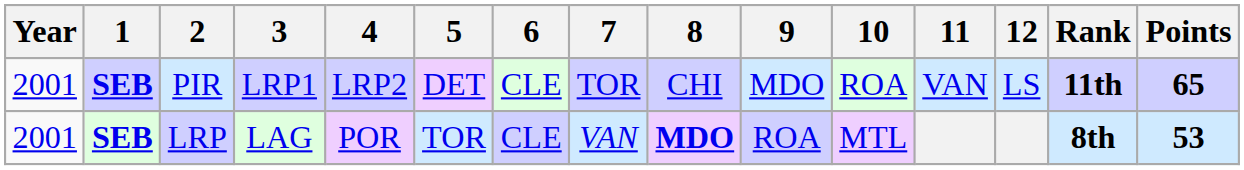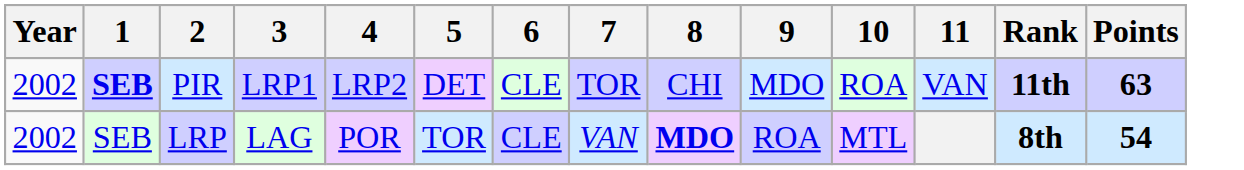 <table class="wikitable" style="text-align:center; font-size:95%">
 <tr>
 <th>Year</th>
 <th>1</th>
 <th>2</th>
 <th>3</th>
 <th>4</th>
 <th>5</th>
 <th>6</th>
 <th>7</th>
 <th>8</th>
 <th>9</th>
 <th>10</th>
 <th>11</th>
-<th>12</th>
 <th>Rank</th>
 <th>Points</th>
 </tr>
 <tr>
-<td><a href='#'>2001</a></td>
+<td><a href='#'>2002</a></td>
 <td style="background:#CFCFFF;"><strong><a href='#'>SEB</a><br></strong></td>
 <td style="background:#CFEAFF;"><a href='#'>PIR</a><br></td>
 <td style="background:#CFCFFF;"><a href='#'>LRP1</a><br></td>
 <td style="background:#CFCFFF;"><a href='#'>LRP2</a><br></td>
 <td style="background:#EFCFFF;"><a href='#'>DET</a><br></td>
 <td style="background:#DFFFDF;"><a href='#'>CLE</a><br></td>
 <td style="background:#CFCFFF;"><a href='#'>TOR</a><br></td>
 <td style="background:#CFCFFF;"><a href='#'>CHI</a><br></td>
 <td style="background:#CFEAFF;"><a href='#'>MDO</a><br></td>
 <td style="background:#DFFFDF;"><a href='#'>ROA</a><br></td>
 <td style="background:#CFEAFF;"><a href='#'>VAN</a><br></td>
-<td style="background:#CFEAFF;"><a href='#'>LS</a><br></td>
 <td style="background:#CFCFFF;"><strong>11th</strong></td>
-<td style="background:#CFCFFF;"><strong>65</strong></td>
+<td style="background:#CFCFFF;"><strong>63</strong></td>
 </tr>
 <tr>
-<td><a href='#'>2001</a></td>
-<td style="background:#DFFFDF;"><strong><a href='#'>SEB</a><br></strong></td>
+<td><a href='#'>2002</a></td>
+<td style="background:#DFFFDF;"><a href='#'>SEB</a><br></td>
 <td style="background:#CFCFFF;"><a href='#'>LRP</a><br></td>
 <td style="background:#DFFFDF;"><a href='#'>LAG</a><br></td>
 <td style="background:#EFCFFF;"><a href='#'>POR</a><br></td>
 <td style="background:#CFEAFF;"><a href='#'>TOR</a><br></td>
 <td style="background:#CFCFFF;"><a href='#'>CLE</a><br></td>
 <td style="background:#CFEAFF;"><em><a href='#'>VAN</a></em><br></td>
 <td style="background:#EFCFFF;"><strong><a href='#'>MDO</a></strong><br></td>
 <td style="background:#CFCFFF;"><a href='#'>ROA</a><br></td>
 <td style="background:#EFCFFF;"><a href='#'>MTL</a><br></td>
 <th></th>
-<th></th>
 <td style="background:#CFEAFF;"><strong>8th</strong></td>
-<td style="background:#CFEAFF;"><strong>53</strong></td>
+<td style="background:#CFEAFF;"><strong>54</strong></td>
 </tr>
 </table>
